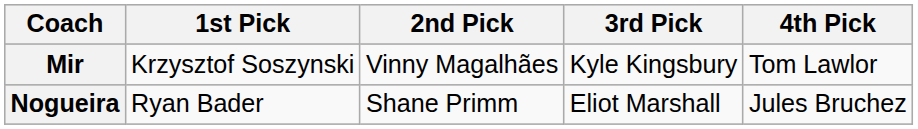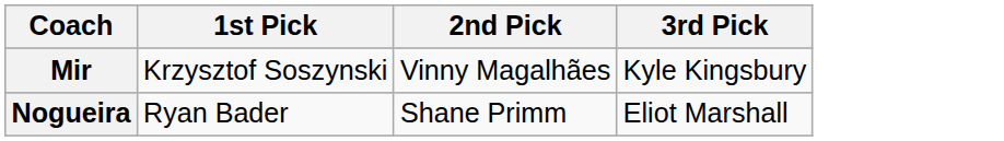 <table class="wikitable">
 <tr>
 <th>Coach</th>
 <th>1st Pick</th>
 <th>2nd Pick</th>
 <th>3rd Pick</th>
-<th>4th Pick</th>
 </tr>
 <tr>
 <th>Mir</th>
 <td>Krzysztof Soszynski</td>
 <td>Vinny Magalhães</td>
 <td>Kyle Kingsbury</td>
-<td>Tom Lawlor</td>
 </tr>
 <tr>
 <th>Nogueira</th>
 <td>Ryan Bader</td>
 <td>Shane Primm</td>
 <td>Eliot Marshall</td>
-<td>Jules Bruchez</td>
 </tr>
 </table>
